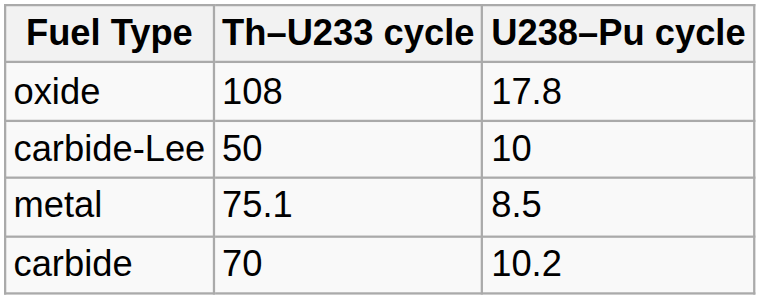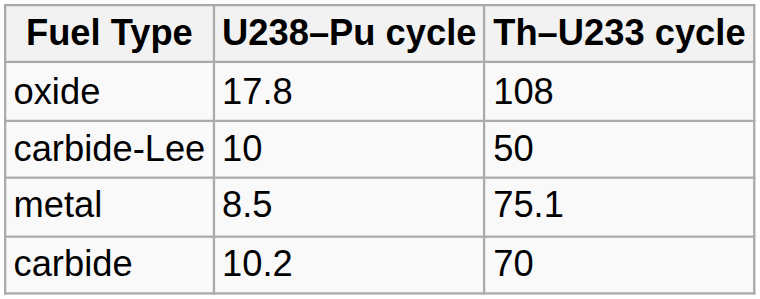 <table class="wikitable">
 <tr>
 <th>Fuel Type</th>
+<th>U238–Pu cycle</th>
 <th>Th–U233 cycle</th>
-<th>U238–Pu cycle</th>
 </tr>
 <tr>
 <td>oxide</td>
+<td>17.8</td>
 <td>108</td>
-<td>17.8</td>
 </tr>
 <tr>
 <td>carbide-Lee</td>
+<td>10</td>
 <td>50</td>
-<td>10</td>
 </tr>
 <tr>
 <td>metal</td>
+<td>8.5</td>
 <td>75.1</td>
-<td>8.5</td>
 </tr>
 <tr>
 <td>carbide</td>
+<td>10.2</td>
 <td>70</td>
-<td>10.2</td>
 </tr>
 </table>
